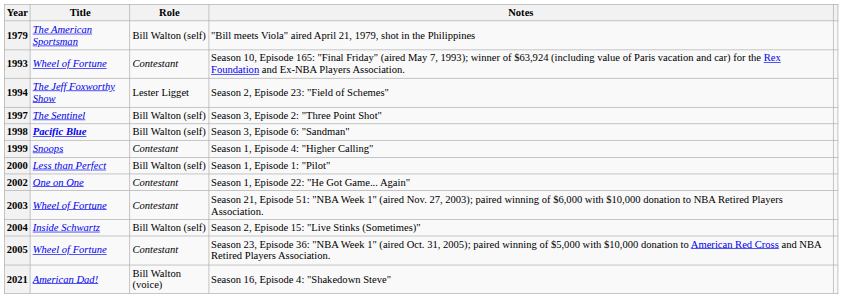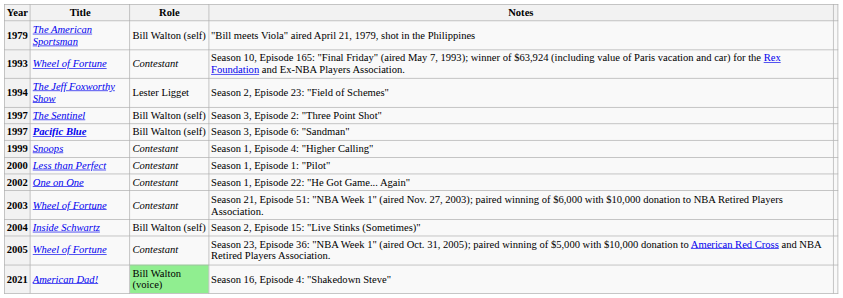 <table class="wikitable plainrowheaders sortable" style="margin-right: 0;">
 <tr>
 <th scope="col">Year</th>
 <th scope="col">Title</th>
 <th scope="col">Role</th>
 <th scope="col" class="unsortable">Notes</th>
 <th scope="col" class="unsortable"></th>
 </tr>
 <tr>
 <th scope=row>1979</th>
 <td><em><a href='#'>The American Sportsman</a></em></td>
 <td>Bill Walton (self)</td>
 <td>"Bill meets Viola" aired April 21, 1979, shot in the Philippines</td>
 <td style="text-align:center;"></td>
 </tr>
 <tr>
 <th scope=row>1993</th>
 <td><em><a href='#'>Wheel of Fortune</a></em></td>
 <td><em>Contestant</em></td>
 <td>Season 10, Episode 165: "Final Friday" (aired May 7, 1993); winner of $63,924 (including value of Paris vacation and car) for the <a href='#'>Rex Foundation</a> and Ex-NBA Players Association.</td>
 <td style="text-align:center;"></td>
 </tr>
 <tr>
 <th scope=row>1994</th>
 <td><em><a href='#'>The Jeff Foxworthy Show</a></em></td>
 <td>Lester Ligget</td>
 <td>Season 2, Episode 23: "Field of Schemes"</td>
 <td style="text-align:center;"></td>
 </tr>
 <tr>
 <th scope=row>1997</th>
 <td><em><a href='#'>The Sentinel</a></em></td>
 <td>Bill Walton (self)</td>
 <td>Season 3, Episode 2: "Three Point Shot"</td>
 <td style="text-align:center;"></td>
 </tr>
 <tr>
-<th scope=row>1998</th>
+<th scope=row>1997</th>
 <td><strong><em><a href='#'>Pacific Blue</a></em></strong></td>
 <td>Bill Walton (self)</td>
 <td>Season 3, Episode 6: "Sandman"</td>
 <td style="text-align:center;"></td>
 </tr>
 <tr>
 <th scope=row>1999</th>
 <td><em><a href='#'>Snoops</a></em></td>
 <td><em>Contestant</em></td>
 <td>Season 1, Episode 4: "Higher Calling"</td>
 <td style="text-align:center;"></td>
 </tr>
 <tr>
 <th scope=row>2000</th>
 <td><em><a href='#'>Less than Perfect</a></em></td>
-<td>Bill Walton (self)</td>
+<td><em>Contestant</em></td>
 <td>Season 1, Episode 1: "Pilot"</td>
 <td style="text-align:center;"></td>
 </tr>
 <tr>
 <th scope=row>2002</th>
 <td><em><a href='#'>One on One</a></em></td>
 <td><em>Contestant</em></td>
 <td>Season 1, Episode 22: "He Got Game... Again"</td>
 <td style="text-align:center;"></td>
 </tr>
 <tr>
 <th scope=row>2003</th>
 <td><em><a href='#'>Wheel of Fortune</a></em></td>
 <td><em>Contestant</em></td>
 <td>Season 21, Episode 51: "NBA Week 1" (aired Nov. 27, 2003); paired winning of $6,000 with $10,000 donation to NBA Retired Players Association.</td>
 <td style="text-align:center;"></td>
 </tr>
 <tr>
 <th scope=row>2004</th>
 <td><em><a href='#'>Inside Schwartz</a></em></td>
 <td>Bill Walton (self)</td>
 <td>Season 2, Episode 15: "Live Stinks (Sometimes)"</td>
 <td style="text-align:center;"></td>
 </tr>
 <tr>
 <th scope=row>2005</th>
 <td><em><a href='#'>Wheel of Fortune</a></em></td>
 <td><em>Contestant</em></td>
 <td>Season 23, Episode 36: "NBA Week 1" (aired Oct. 31, 2005); paired winning of $5,000 with $10,000 donation to <a href='#'>American Red Cross</a> and NBA Retired Players Association.</td>
 <td style="text-align:center;"></td>
 </tr>
 <tr>
 <th scope=row>2021</th>
 <td><em><a href='#'>American Dad!</a></em></td>
-<td>Bill Walton (voice)</td>
+<td style="background: lightgreen;">Bill Walton (voice)</td>
 <td>Season 16, Episode 4: "Shakedown Steve"</td>
 <td style="text-align:center;"></td>
 </tr>
 </table>
